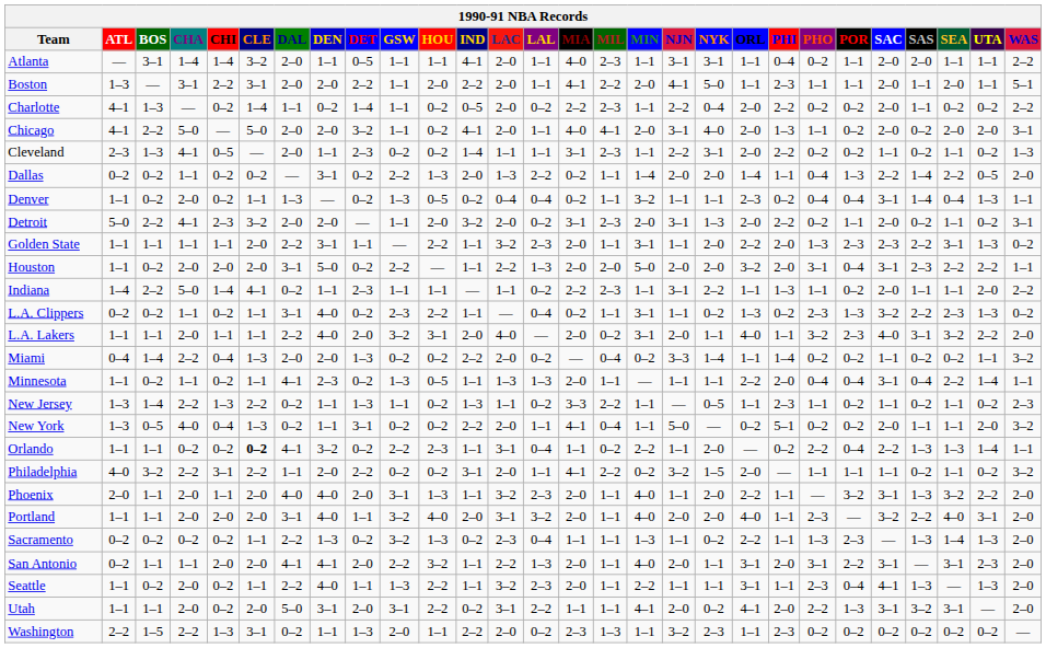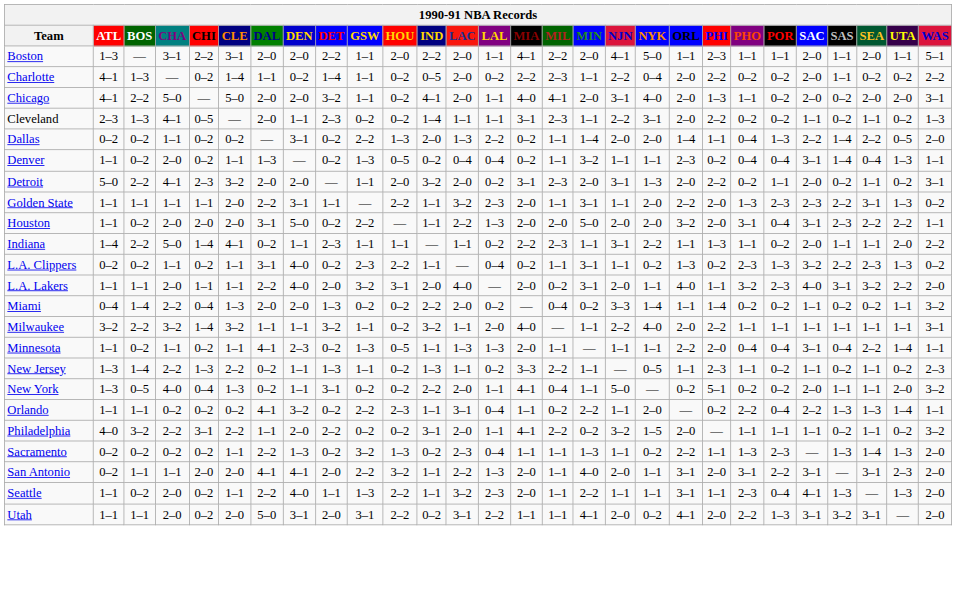 <table class="wikitable" style="font-size:95%; text-align:center;">
 <tr>
 <th colspan=28>1990-91 NBA Records</th>
 </tr>
 <tr>
 <th width=100>Team</th>
 <th style="background:#FF0000;color:#FFFFFF;width=35">ATL</th>
 <th style="background:#006400;color:#FFFFFF;width=35">BOS</th>
 <th style="background:#008080;color:#800080;width=35">CHA</th>
 <th style="background:#FF0000;color:#000000;width=35">CHI</th>
 <th style="background:#000080;color:#FF8C00;width=35">CLE</th>
 <th style="background:#008000;color:#00008B;width=35">DAL</th>
 <th style="background:#0000CD;color:#FFD700;width=35">DEN</th>
 <th style="background:#0000FF;color:#FF0000;width=35">DET</th>
 <th style="background:#0000FF;color:#FFD700;width=35">GSW</th>
 <th style="background:#FF0000;color:#FFD700;width=35">HOU</th>
 <th style="background:#000080;color:#FFD700;width=35">IND</th>
 <th style="background:#F9160D;color:#1A2E8B;width=35">LAC</th>
 <th style="background:#800080;color:#FFD700;width=35">LAL</th>
 <th style="background:#000000;color:#8B0000;width=35">MIA</th>
 <th style="background:#006400;color:#B22222;width=35">MIL</th>
 <th style="background:#0000FF;color:#228B22;width=35">MIN</th>
 <th style="background:#DC143C;color:#0000CD;width=35">NJN</th>
 <th style="background:#0000FF;color:#FF8C00;width=35">NYK</th>
 <th style="background:#0000FF;color:#000000;width=35">ORL</th>
 <th style="background:#FF0000;color:#0000FF;width=35">PHI</th>
 <th style="background:#800080;color:#FF4500;width=35">PHO</th>
 <th style="background:#000000;color:#FF0000;width=35">POR</th>
 <th style="background:#0000FF;color:#FFFFFF;width=35">SAC</th>
 <th style="background:#000000;color:#C0C0C0;width=35">SAS</th>
 <th style="background:#005831;color:#FFC322;width=35">SEA</th>
 <th style="background:#36004A;color:#FFFF00;width=35">UTA</th>
 <th style="background:#DC143C;color:#0000CD;width=35">WAS</th>
-</tr>
-<tr>
-<td style="text-align:left;"><a href='#'>Atlanta</a></td>
-<td>—</td>
-<td>3–1</td>
-<td>1–4</td>
-<td>1–4</td>
-<td>3–2</td>
-<td>2–0</td>
-<td>1–1</td>
-<td>0–5</td>
-<td>1–1</td>
-<td>1–1</td>
-<td>4–1</td>
-<td>2–0</td>
-<td>1–1</td>
-<td>4–0</td>
-<td>2–3</td>
-<td>1–1</td>
-<td>3–1</td>
-<td>3–1</td>
-<td>1–1</td>
-<td>0–4</td>
-<td>0–2</td>
-<td>1–1</td>
-<td>2–0</td>
-<td>2–0</td>
-<td>1–1</td>
-<td>1–1</td>
-<td>2–2</td>
 </tr>
 <tr>
 <td style="text-align:left;"><a href='#'>Boston</a></td>
 <td>1–3</td>
 <td>—</td>
 <td>3–1</td>
 <td>2–2</td>
 <td>3–1</td>
 <td>2–0</td>
 <td>2–0</td>
 <td>2–2</td>
 <td>1–1</td>
 <td>2–0</td>
 <td>2–2</td>
 <td>2–0</td>
 <td>1–1</td>
 <td>4–1</td>
 <td>2–2</td>
 <td>2–0</td>
 <td>4–1</td>
 <td>5–0</td>
 <td>1–1</td>
 <td>2–3</td>
 <td>1–1</td>
 <td>1–1</td>
 <td>2–0</td>
 <td>1–1</td>
 <td>2–0</td>
 <td>1–1</td>
 <td>5–1</td>
 </tr>
 <tr>
 <td style="text-align:left;"><a href='#'>Charlotte</a></td>
 <td>4–1</td>
 <td>1–3</td>
 <td>—</td>
 <td>0–2</td>
 <td>1–4</td>
 <td>1–1</td>
 <td>0–2</td>
 <td>1–4</td>
 <td>1–1</td>
 <td>0–2</td>
 <td>0–5</td>
 <td>2–0</td>
 <td>0–2</td>
 <td>2–2</td>
 <td>2–3</td>
 <td>1–1</td>
 <td>2–2</td>
 <td>0–4</td>
 <td>2–0</td>
 <td>2–2</td>
 <td>0–2</td>
 <td>0–2</td>
 <td>2–0</td>
 <td>1–1</td>
 <td>0–2</td>
 <td>0–2</td>
 <td>2–2</td>
 </tr>
 <tr>
 <td style="text-align:left;"><a href='#'>Chicago</a></td>
 <td>4–1</td>
 <td>2–2</td>
 <td>5–0</td>
 <td>—</td>
 <td>5–0</td>
 <td>2–0</td>
 <td>2–0</td>
 <td>3–2</td>
 <td>1–1</td>
 <td>0–2</td>
 <td>4–1</td>
 <td>2–0</td>
 <td>1–1</td>
 <td>4–0</td>
 <td>4–1</td>
 <td>2–0</td>
 <td>3–1</td>
 <td>4–0</td>
 <td>2–0</td>
 <td>1–3</td>
 <td>1–1</td>
 <td>0–2</td>
 <td>2–0</td>
 <td>0–2</td>
 <td>2–0</td>
 <td>2–0</td>
 <td>3–1</td>
 </tr>
 <tr>
 <td style="text-align:left;">Cleveland</td>
 <td>2–3</td>
 <td>1–3</td>
 <td>4–1</td>
 <td>0–5</td>
 <td>—</td>
 <td>2–0</td>
 <td>1–1</td>
 <td>2–3</td>
 <td>0–2</td>
 <td>0–2</td>
 <td>1–4</td>
 <td>1–1</td>
 <td>1–1</td>
 <td>3–1</td>
 <td>2–3</td>
 <td>1–1</td>
 <td>2–2</td>
 <td>3–1</td>
 <td>2–0</td>
 <td>2–2</td>
 <td>0–2</td>
 <td>0–2</td>
 <td>1–1</td>
 <td>0–2</td>
 <td>1–1</td>
 <td>0–2</td>
 <td>1–3</td>
 </tr>
 <tr>
 <td style="text-align:left;"><a href='#'>Dallas</a></td>
 <td>0–2</td>
 <td>0–2</td>
 <td>1–1</td>
 <td>0–2</td>
 <td>0–2</td>
 <td>—</td>
 <td>3–1</td>
 <td>0–2</td>
 <td>2–2</td>
 <td>1–3</td>
 <td>2–0</td>
 <td>1–3</td>
 <td>2–2</td>
 <td>0–2</td>
 <td>1–1</td>
 <td>1–4</td>
 <td>2–0</td>
 <td>2–0</td>
 <td>1–4</td>
 <td>1–1</td>
 <td>0–4</td>
 <td>1–3</td>
 <td>2–2</td>
 <td>1–4</td>
 <td>2–2</td>
 <td>0–5</td>
 <td>2–0</td>
 </tr>
 <tr>
 <td style="text-align:left;"><a href='#'>Denver</a></td>
 <td>1–1</td>
 <td>0–2</td>
 <td>2–0</td>
 <td>0–2</td>
 <td>1–1</td>
 <td>1–3</td>
 <td>—</td>
 <td>0–2</td>
 <td>1–3</td>
 <td>0–5</td>
 <td>0–2</td>
 <td>0–4</td>
 <td>0–4</td>
 <td>0–2</td>
 <td>1–1</td>
 <td>3–2</td>
 <td>1–1</td>
 <td>1–1</td>
 <td>2–3</td>
 <td>0–2</td>
 <td>0–4</td>
 <td>0–4</td>
 <td>3–1</td>
 <td>1–4</td>
 <td>0–4</td>
 <td>1–3</td>
 <td>1–1</td>
 </tr>
 <tr>
 <td style="text-align:left;"><a href='#'>Detroit</a></td>
 <td>5–0</td>
 <td>2–2</td>
 <td>4–1</td>
 <td>2–3</td>
 <td>3–2</td>
 <td>2–0</td>
 <td>2–0</td>
 <td>—</td>
 <td>1–1</td>
 <td>2–0</td>
 <td>3–2</td>
 <td>2–0</td>
 <td>0–2</td>
 <td>3–1</td>
 <td>2–3</td>
 <td>2–0</td>
 <td>3–1</td>
 <td>1–3</td>
 <td>2–0</td>
 <td>2–2</td>
 <td>0–2</td>
 <td>1–1</td>
 <td>2–0</td>
 <td>0–2</td>
 <td>1–1</td>
 <td>0–2</td>
 <td>3–1</td>
 </tr>
 <tr>
 <td style="text-align:left;"><a href='#'>Golden State</a></td>
 <td>1–1</td>
 <td>1–1</td>
 <td>1–1</td>
 <td>1–1</td>
 <td>2–0</td>
 <td>2–2</td>
 <td>3–1</td>
 <td>1–1</td>
 <td>—</td>
 <td>2–2</td>
 <td>1–1</td>
 <td>3–2</td>
 <td>2–3</td>
 <td>2–0</td>
 <td>1–1</td>
 <td>3–1</td>
 <td>1–1</td>
 <td>2–0</td>
 <td>2–2</td>
 <td>2–0</td>
 <td>1–3</td>
 <td>2–3</td>
 <td>2–3</td>
 <td>2–2</td>
 <td>3–1</td>
 <td>1–3</td>
 <td>0–2</td>
 </tr>
 <tr>
 <td style="text-align:left;"><a href='#'>Houston</a></td>
 <td>1–1</td>
 <td>0–2</td>
 <td>2–0</td>
 <td>2–0</td>
 <td>2–0</td>
 <td>3–1</td>
 <td>5–0</td>
 <td>0–2</td>
 <td>2–2</td>
 <td>—</td>
 <td>1–1</td>
 <td>2–2</td>
 <td>1–3</td>
 <td>2–0</td>
 <td>2–0</td>
 <td>5–0</td>
 <td>2–0</td>
 <td>2–0</td>
 <td>3–2</td>
 <td>2–0</td>
 <td>3–1</td>
 <td>0–4</td>
 <td>3–1</td>
 <td>2–3</td>
 <td>2–2</td>
 <td>2–2</td>
 <td>1–1</td>
 </tr>
 <tr>
 <td style="text-align:left;"><a href='#'>Indiana</a></td>
 <td>1–4</td>
 <td>2–2</td>
 <td>5–0</td>
 <td>1–4</td>
 <td>4–1</td>
 <td>0–2</td>
 <td>1–1</td>
 <td>2–3</td>
 <td>1–1</td>
 <td>1–1</td>
 <td>—</td>
 <td>1–1</td>
 <td>0–2</td>
 <td>2–2</td>
 <td>2–3</td>
 <td>1–1</td>
 <td>3–1</td>
 <td>2–2</td>
 <td>1–1</td>
 <td>1–3</td>
 <td>1–1</td>
 <td>0–2</td>
 <td>2–0</td>
 <td>1–1</td>
 <td>1–1</td>
 <td>2–0</td>
 <td>2–2</td>
 </tr>
 <tr>
 <td style="text-align:left;"><a href='#'>L.A. Clippers</a></td>
 <td>0–2</td>
 <td>0–2</td>
 <td>1–1</td>
 <td>0–2</td>
 <td>1–1</td>
 <td>3–1</td>
 <td>4–0</td>
 <td>0–2</td>
 <td>2–3</td>
 <td>2–2</td>
 <td>1–1</td>
 <td>—</td>
 <td>0–4</td>
 <td>0–2</td>
 <td>1–1</td>
 <td>3–1</td>
 <td>1–1</td>
 <td>0–2</td>
 <td>1–3</td>
 <td>0–2</td>
 <td>2–3</td>
 <td>1–3</td>
 <td>3–2</td>
 <td>2–2</td>
 <td>2–3</td>
 <td>1–3</td>
 <td>0–2</td>
 </tr>
 <tr>
 <td style="text-align:left;"><a href='#'>L.A. Lakers</a></td>
 <td>1–1</td>
 <td>1–1</td>
 <td>2–0</td>
 <td>1–1</td>
 <td>1–1</td>
 <td>2–2</td>
 <td>4–0</td>
 <td>2–0</td>
 <td>3–2</td>
 <td>3–1</td>
 <td>2–0</td>
 <td>4–0</td>
 <td>—</td>
 <td>2–0</td>
 <td>0–2</td>
 <td>3–1</td>
 <td>2–0</td>
 <td>1–1</td>
 <td>4–0</td>
 <td>1–1</td>
 <td>3–2</td>
 <td>2–3</td>
 <td>4–0</td>
 <td>3–1</td>
 <td>3–2</td>
 <td>2–2</td>
 <td>2–0</td>
 </tr>
 <tr>
 <td style="text-align:left;"><a href='#'>Miami</a></td>
 <td>0–4</td>
 <td>1–4</td>
 <td>2–2</td>
 <td>0–4</td>
 <td>1–3</td>
 <td>2–0</td>
 <td>2–0</td>
 <td>1–3</td>
 <td>0–2</td>
 <td>0–2</td>
 <td>2–2</td>
 <td>2–0</td>
 <td>0–2</td>
 <td>—</td>
 <td>0–4</td>
 <td>0–2</td>
 <td>3–3</td>
 <td>1–4</td>
 <td>1–1</td>
 <td>1–4</td>
 <td>0–2</td>
 <td>0–2</td>
 <td>1–1</td>
 <td>0–2</td>
 <td>0–2</td>
 <td>1–1</td>
 <td>3–2</td>
 </tr>
 <tr>
+<td style="text-align:left;"><a href='#'>Milwaukee</a></td>
+<td>3–2</td>
+<td>2–2</td>
+<td>3–2</td>
+<td>1–4</td>
+<td>3–2</td>
+<td>1–1</td>
+<td>1–1</td>
+<td>3–2</td>
+<td>1–1</td>
+<td>0–2</td>
+<td>3–2</td>
+<td>1–1</td>
+<td>2–0</td>
+<td>4–0</td>
+<td>—</td>
+<td>1–1</td>
+<td>2–2</td>
+<td>4–0</td>
+<td>2–0</td>
+<td>2–2</td>
+<td>1–1</td>
+<td>1–1</td>
+<td>1–1</td>
+<td>1–1</td>
+<td>1–1</td>
+<td>1–1</td>
+<td>3–1</td>
+</tr>
+<tr>
 <td style="text-align:left;"><a href='#'>Minnesota</a></td>
 <td>1–1</td>
 <td>0–2</td>
 <td>1–1</td>
 <td>0–2</td>
 <td>1–1</td>
 <td>4–1</td>
 <td>2–3</td>
 <td>0–2</td>
 <td>1–3</td>
 <td>0–5</td>
 <td>1–1</td>
 <td>1–3</td>
 <td>1–3</td>
 <td>2–0</td>
 <td>1–1</td>
 <td>—</td>
 <td>1–1</td>
 <td>1–1</td>
 <td>2–2</td>
 <td>2–0</td>
 <td>0–4</td>
 <td>0–4</td>
 <td>3–1</td>
 <td>0–4</td>
 <td>2–2</td>
 <td>1–4</td>
 <td>1–1</td>
 </tr>
 <tr>
 <td style="text-align:left;"><a href='#'>New Jersey</a></td>
 <td>1–3</td>
 <td>1–4</td>
 <td>2–2</td>
 <td>1–3</td>
 <td>2–2</td>
 <td>0–2</td>
 <td>1–1</td>
 <td>1–3</td>
 <td>1–1</td>
 <td>0–2</td>
 <td>1–3</td>
 <td>1–1</td>
 <td>0–2</td>
 <td>3–3</td>
 <td>2–2</td>
 <td>1–1</td>
 <td>—</td>
 <td>0–5</td>
 <td>1–1</td>
 <td>2–3</td>
 <td>1–1</td>
 <td>0–2</td>
 <td>1–1</td>
 <td>0–2</td>
 <td>1–1</td>
 <td>0–2</td>
 <td>2–3</td>
 </tr>
 <tr>
 <td style="text-align:left;"><a href='#'>New York</a></td>
 <td>1–3</td>
 <td>0–5</td>
 <td>4–0</td>
 <td>0–4</td>
 <td>1–3</td>
 <td>0–2</td>
 <td>1–1</td>
 <td>3–1</td>
 <td>0–2</td>
 <td>0–2</td>
 <td>2–2</td>
 <td>2–0</td>
 <td>1–1</td>
 <td>4–1</td>
 <td>0–4</td>
 <td>1–1</td>
 <td>5–0</td>
 <td>—</td>
 <td>0–2</td>
 <td>5–1</td>
 <td>0–2</td>
 <td>0–2</td>
 <td>2–0</td>
 <td>1–1</td>
 <td>1–1</td>
 <td>2–0</td>
 <td>3–2</td>
 </tr>
 <tr>
 <td style="text-align:left;"><a href='#'>Orlando</a></td>
 <td>1–1</td>
 <td>1–1</td>
 <td>0–2</td>
 <td>0–2</td>
-<td><strong>0–2</strong></td>
+<td>0–2</td>
 <td>4–1</td>
 <td>3–2</td>
 <td>0–2</td>
 <td>2–2</td>
 <td>2–3</td>
 <td>1–1</td>
 <td>3–1</td>
 <td>0–4</td>
 <td>1–1</td>
 <td>0–2</td>
 <td>2–2</td>
 <td>1–1</td>
 <td>2–0</td>
 <td>—</td>
 <td>0–2</td>
 <td>2–2</td>
 <td>0–4</td>
 <td>2–2</td>
 <td>1–3</td>
 <td>1–3</td>
 <td>1–4</td>
 <td>1–1</td>
 </tr>
 <tr>
 <td style="text-align:left;"><a href='#'>Philadelphia</a></td>
 <td>4–0</td>
 <td>3–2</td>
 <td>2–2</td>
 <td>3–1</td>
 <td>2–2</td>
 <td>1–1</td>
 <td>2–0</td>
 <td>2–2</td>
 <td>0–2</td>
 <td>0–2</td>
 <td>3–1</td>
 <td>2–0</td>
 <td>1–1</td>
 <td>4–1</td>
 <td>2–2</td>
 <td>0–2</td>
 <td>3–2</td>
 <td>1–5</td>
 <td>2–0</td>
 <td>—</td>
 <td>1–1</td>
 <td>1–1</td>
 <td>1–1</td>
 <td>0–2</td>
 <td>1–1</td>
 <td>0–2</td>
 <td>3–2</td>
-</tr>
-<tr>
-<td style="text-align:left;"><a href='#'>Phoenix</a></td>
-<td>2–0</td>
-<td>1–1</td>
-<td>2–0</td>
-<td>1–1</td>
-<td>2–0</td>
-<td>4–0</td>
-<td>4–0</td>
-<td>2–0</td>
-<td>3–1</td>
-<td>1–3</td>
-<td>1–1</td>
-<td>3–2</td>
-<td>2–3</td>
-<td>2–0</td>
-<td>1–1</td>
-<td>4–0</td>
-<td>1–1</td>
-<td>2–0</td>
-<td>2–2</td>
-<td>1–1</td>
-<td>—</td>
-<td>3–2</td>
-<td>3–1</td>
-<td>1–3</td>
-<td>3–2</td>
-<td>2–2</td>
-<td>2–0</td>
-</tr>
-<tr>
-<td style="text-align:left;"><a href='#'>Portland</a></td>
-<td>1–1</td>
-<td>1–1</td>
-<td>2–0</td>
-<td>2–0</td>
-<td>2–0</td>
-<td>3–1</td>
-<td>4–0</td>
-<td>1–1</td>
-<td>3–2</td>
-<td>4–0</td>
-<td>2–0</td>
-<td>3–1</td>
-<td>3–2</td>
-<td>2–0</td>
-<td>1–1</td>
-<td>4–0</td>
-<td>2–0</td>
-<td>2–0</td>
-<td>4–0</td>
-<td>1–1</td>
-<td>2–3</td>
-<td>—</td>
-<td>3–2</td>
-<td>2–2</td>
-<td>4–0</td>
-<td>3–1</td>
-<td>2–0</td>
 </tr>
 <tr>
 <td style="text-align:left;"><a href='#'>Sacramento</a></td>
 <td>0–2</td>
 <td>0–2</td>
 <td>0–2</td>
 <td>0–2</td>
 <td>1–1</td>
 <td>2–2</td>
 <td>1–3</td>
 <td>0–2</td>
 <td>3–2</td>
 <td>1–3</td>
 <td>0–2</td>
 <td>2–3</td>
 <td>0–4</td>
 <td>1–1</td>
 <td>1–1</td>
 <td>1–3</td>
 <td>1–1</td>
 <td>0–2</td>
 <td>2–2</td>
 <td>1–1</td>
 <td>1–3</td>
 <td>2–3</td>
 <td>—</td>
 <td>1–3</td>
 <td>1–4</td>
 <td>1–3</td>
 <td>2–0</td>
 </tr>
 <tr>
 <td style="text-align:left;"><a href='#'>San Antonio</a></td>
 <td>0–2</td>
 <td>1–1</td>
 <td>1–1</td>
 <td>2–0</td>
 <td>2–0</td>
 <td>4–1</td>
 <td>4–1</td>
 <td>2–0</td>
 <td>2–2</td>
 <td>3–2</td>
 <td>1–1</td>
 <td>2–2</td>
 <td>1–3</td>
 <td>2–0</td>
 <td>1–1</td>
 <td>4–0</td>
 <td>2–0</td>
 <td>1–1</td>
 <td>3–1</td>
 <td>2–0</td>
 <td>3–1</td>
 <td>2–2</td>
 <td>3–1</td>
 <td>—</td>
 <td>3–1</td>
 <td>2–3</td>
 <td>2–0</td>
 </tr>
 <tr>
 <td style="text-align:left;"><a href='#'>Seattle</a></td>
 <td>1–1</td>
 <td>0–2</td>
 <td>2–0</td>
 <td>0–2</td>
 <td>1–1</td>
 <td>2–2</td>
 <td>4–0</td>
 <td>1–1</td>
 <td>1–3</td>
 <td>2–2</td>
 <td>1–1</td>
 <td>3–2</td>
 <td>2–3</td>
 <td>2–0</td>
 <td>1–1</td>
 <td>2–2</td>
 <td>1–1</td>
 <td>1–1</td>
 <td>3–1</td>
 <td>1–1</td>
 <td>2–3</td>
 <td>0–4</td>
 <td>4–1</td>
 <td>1–3</td>
 <td>—</td>
 <td>1–3</td>
 <td>2–0</td>
 </tr>
 <tr>
 <td style="text-align:left;"><a href='#'>Utah</a></td>
 <td>1–1</td>
 <td>1–1</td>
 <td>2–0</td>
 <td>0–2</td>
 <td>2–0</td>
 <td>5–0</td>
 <td>3–1</td>
 <td>2–0</td>
 <td>3–1</td>
 <td>2–2</td>
 <td>0–2</td>
 <td>3–1</td>
 <td>2–2</td>
 <td>1–1</td>
 <td>1–1</td>
 <td>4–1</td>
 <td>2–0</td>
 <td>0–2</td>
 <td>4–1</td>
 <td>2–0</td>
 <td>2–2</td>
 <td>1–3</td>
 <td>3–1</td>
 <td>3–2</td>
 <td>3–1</td>
 <td>—</td>
 <td>2–0</td>
 </tr>
-<tr>
-<td style="text-align:left;"><a href='#'>Washington</a></td>
-<td>2–2</td>
-<td>1–5</td>
-<td>2–2</td>
-<td>1–3</td>
-<td>3–1</td>
-<td>0–2</td>
-<td>1–1</td>
-<td>1–3</td>
-<td>2–0</td>
-<td>1–1</td>
-<td>2–2</td>
-<td>2–0</td>
-<td>0–2</td>
-<td>2–3</td>
-<td>1–3</td>
-<td>1–1</td>
-<td>3–2</td>
-<td>2–3</td>
-<td>1–1</td>
-<td>2–3</td>
-<td>0–2</td>
-<td>0–2</td>
-<td>0–2</td>
-<td>0–2</td>
-<td>0–2</td>
-<td>0–2</td>
-<td>—</td>
-</tr>
 </table>
